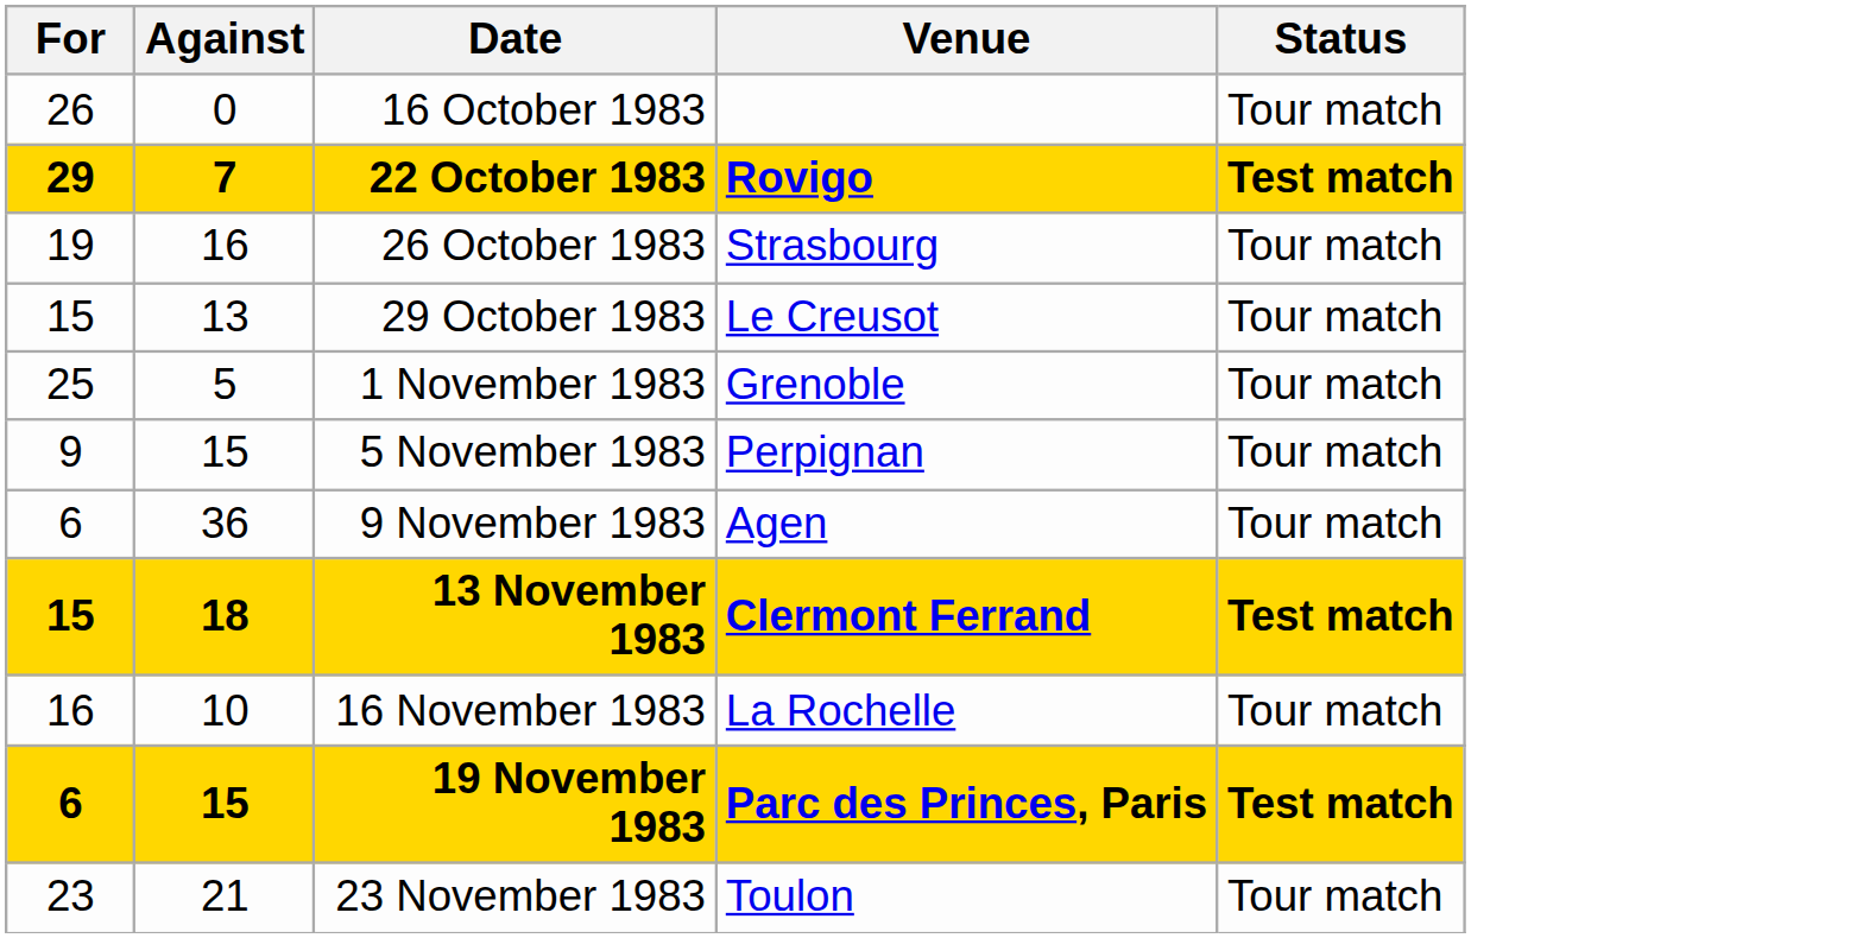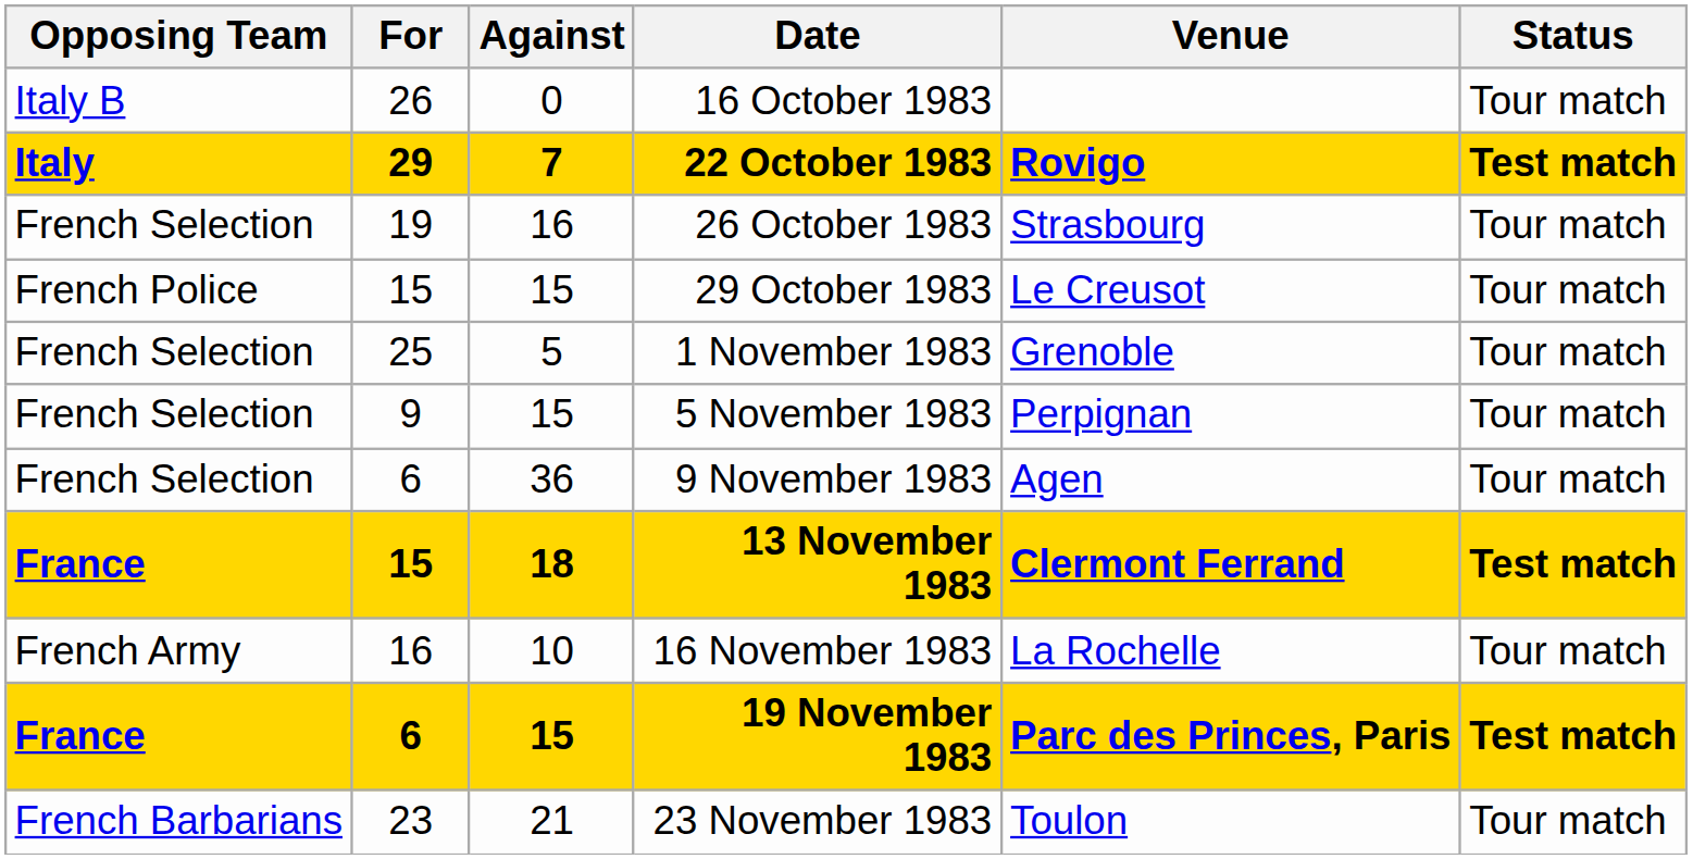 <table class=wikitable>
 <tr>
+<th>Opposing Team</th>
 <th>For</th>
 <th>Against</th>
 <th>Date</th>
 <th>Venue</th>
 <th>Status</th>
 </tr>
 <tr bgcolor=#fdfdfd>
+<td><a href='#'>Italy B</a></td>
 <td align=center width=40>26</td>
 <td align=center width=40>0</td>
 <td width=140 align=right>16 October 1983</td>
 <td></td>
 <td>Tour match</td>
 </tr>
 <tr bgcolor=gold>
+<td><strong><a href='#'>Italy</a></strong></td>
 <td align=center width=40><strong>29</strong></td>
 <td align=center width=40><strong>7</strong></td>
 <td width=140 align=right><strong>22 October 1983</strong></td>
 <td><strong><a href='#'>Rovigo</a></strong></td>
 <td><strong>Test match</strong></td>
 </tr>
 <tr bgcolor=#fdfdfd>
+<td>French Selection</td>
 <td align=center width=40>19</td>
 <td align=center width=40>16</td>
 <td width=140 align=right>26 October 1983</td>
 <td><a href='#'>Strasbourg</a></td>
 <td>Tour match</td>
 </tr>
 <tr bgcolor=#fdfdfd>
+<td>French Police</td>
 <td align=center width=40>15</td>
-<td align=center width=40>13</td>
+<td align=center width=40>15</td>
 <td width=140 align=right>29 October 1983</td>
 <td><a href='#'>Le Creusot</a></td>
 <td>Tour match</td>
 </tr>
 <tr bgcolor=#fdfdfd>
+<td>French Selection</td>
 <td align=center width=40>25</td>
 <td align=center width=40>5</td>
 <td width=140 align=right>1 November 1983</td>
 <td><a href='#'>Grenoble</a></td>
 <td>Tour match</td>
 </tr>
 <tr bgcolor=#fdfdfd>
+<td>French Selection</td>
 <td align=center width=40>9</td>
 <td align=center width=40>15</td>
 <td width=140 align=right>5 November 1983</td>
 <td><a href='#'>Perpignan</a></td>
 <td>Tour match</td>
 </tr>
 <tr bgcolor=#fdfdfd>
+<td>French Selection</td>
 <td align=center width=40>6</td>
 <td align=center width=40>36</td>
 <td width=140 align=right>9 November 1983</td>
 <td><a href='#'>Agen</a></td>
 <td>Tour match</td>
 </tr>
 <tr bgcolor=gold>
+<td><strong><a href='#'>France</a></strong></td>
 <td align=center width=40><strong>15</strong></td>
 <td align=center width=40><strong>18</strong></td>
 <td width=140 align=right><strong>13 November 1983</strong></td>
 <td><strong><a href='#'>Clermont Ferrand</a></strong></td>
 <td><strong>Test match</strong></td>
 </tr>
 <tr bgcolor=#fdfdfd>
+<td>French Army</td>
 <td align=center width=40>16</td>
 <td align=center width=40>10</td>
 <td width=140 align=right>16 November 1983</td>
 <td><a href='#'>La Rochelle</a></td>
 <td>Tour match</td>
 </tr>
 <tr bgcolor=gold>
+<td><strong><a href='#'>France</a></strong></td>
 <td align=center width=40><strong>6</strong></td>
 <td align=center width=40><strong>15</strong></td>
 <td width=140 align=right><strong>19 November 1983</strong></td>
 <td><strong><a href='#'>Parc des Princes</a>, Paris</strong></td>
 <td><strong>Test match</strong></td>
 </tr>
 <tr bgcolor=#fdfdfd>
+<td><a href='#'>French Barbarians</a></td>
 <td align=center width=40>23</td>
 <td align=center width=40>21</td>
 <td width=140 align=right>23 November 1983</td>
 <td><a href='#'>Toulon</a></td>
 <td>Tour match</td>
 </tr>
 </table>
